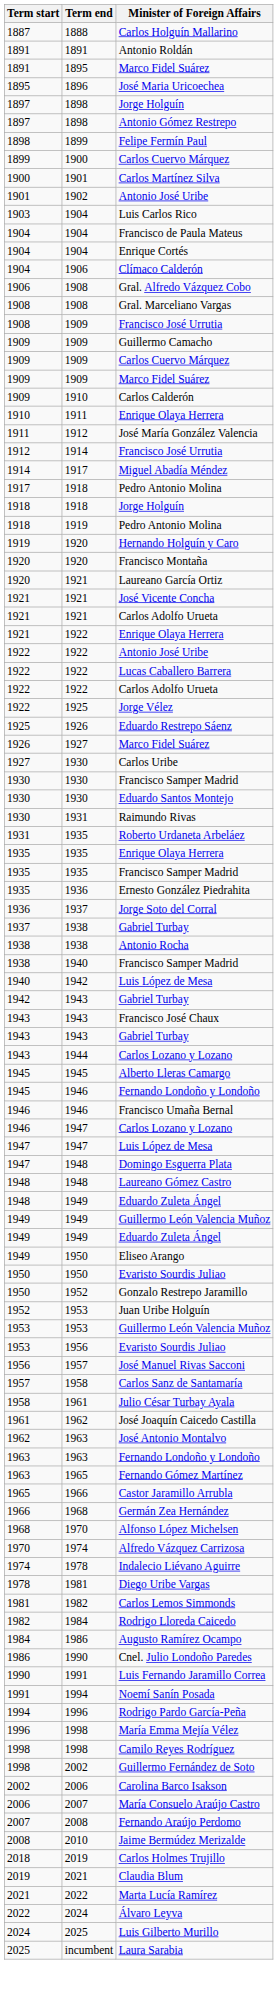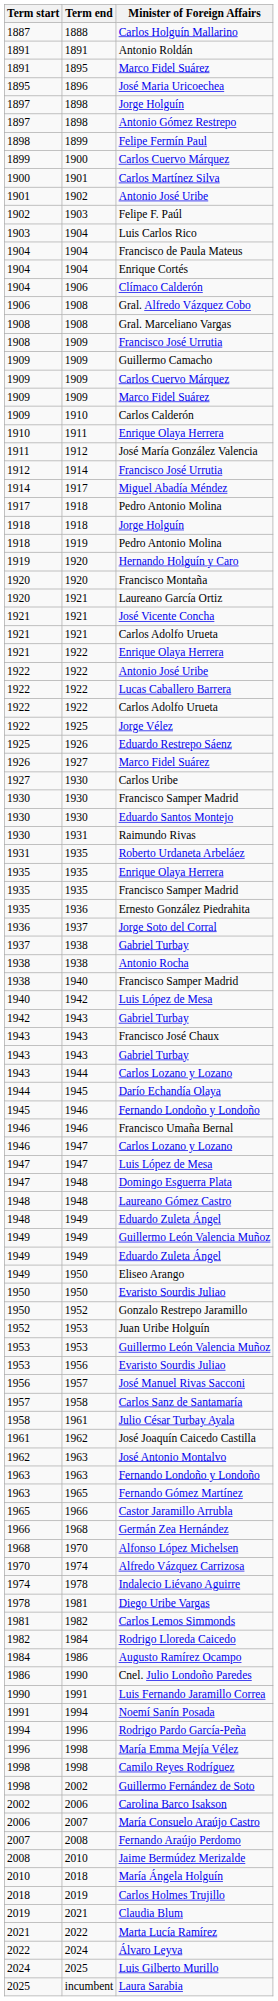 <table class="wikitable">
 <tr>
 <th>Term start</th>
 <th>Term end</th>
 <th>Minister of Foreign Affairs</th>
 </tr>
 <tr>
 <td>1887</td>
 <td>1888</td>
 <td><a href='#'>Carlos Holguín Mallarino</a></td>
 </tr>
 <tr>
 <td>1891</td>
 <td>1891</td>
 <td>Antonio Roldán</td>
 </tr>
 <tr>
 <td>1891</td>
 <td>1895</td>
 <td><a href='#'>Marco Fidel Suárez</a></td>
 </tr>
 <tr>
 <td>1895</td>
 <td>1896</td>
 <td><a href='#'>José Maria Uricoechea</a></td>
 </tr>
 <tr>
 <td>1897</td>
 <td>1898</td>
 <td><a href='#'>Jorge Holguín</a></td>
 </tr>
 <tr>
 <td>1897</td>
 <td>1898</td>
 <td><a href='#'>Antonio Gómez Restrepo</a></td>
 </tr>
 <tr>
 <td>1898</td>
 <td>1899</td>
 <td><a href='#'>Felipe Fermín Paul</a></td>
 </tr>
 <tr>
 <td>1899</td>
 <td>1900</td>
 <td><a href='#'>Carlos Cuervo Márquez</a></td>
 </tr>
 <tr>
 <td>1900</td>
 <td>1901</td>
 <td><a href='#'>Carlos Martínez Silva</a></td>
 </tr>
 <tr>
 <td>1901</td>
 <td>1902</td>
 <td><a href='#'>Antonio José Uribe</a></td>
+</tr>
+<tr>
+<td>1902</td>
+<td>1903</td>
+<td>Felipe F. Paúl</td>
 </tr>
 <tr>
 <td>1903</td>
 <td>1904</td>
 <td>Luis Carlos Rico</td>
 </tr>
 <tr>
 <td>1904</td>
 <td>1904</td>
 <td>Francisco de Paula Mateus</td>
 </tr>
 <tr>
 <td>1904</td>
 <td>1904</td>
 <td>Enrique Cortés</td>
 </tr>
 <tr>
 <td>1904</td>
 <td>1906</td>
 <td><a href='#'>Clímaco Calderón</a></td>
 </tr>
 <tr>
 <td>1906</td>
 <td>1908</td>
 <td>Gral. <a href='#'>Alfredo Vázquez Cobo</a></td>
 </tr>
 <tr>
 <td>1908</td>
 <td>1908</td>
 <td>Gral. Marceliano Vargas</td>
 </tr>
 <tr>
 <td>1908</td>
 <td>1909</td>
 <td><a href='#'>Francisco José Urrutia</a></td>
 </tr>
 <tr>
 <td>1909</td>
 <td>1909</td>
 <td>Guillermo Camacho</td>
 </tr>
 <tr>
 <td>1909</td>
 <td>1909</td>
 <td><a href='#'>Carlos Cuervo Márquez</a></td>
 </tr>
 <tr>
 <td>1909</td>
 <td>1909</td>
 <td><a href='#'>Marco Fidel Suárez</a></td>
 </tr>
 <tr>
 <td>1909</td>
 <td>1910</td>
 <td>Carlos Calderón</td>
 </tr>
 <tr>
 <td>1910</td>
 <td>1911</td>
 <td><a href='#'>Enrique Olaya Herrera</a></td>
 </tr>
 <tr>
 <td>1911</td>
 <td>1912</td>
 <td>José María González Valencia</td>
 </tr>
 <tr>
 <td>1912</td>
 <td>1914</td>
 <td><a href='#'>Francisco José Urrutia</a></td>
 </tr>
 <tr>
 <td>1914</td>
 <td>1917</td>
 <td><a href='#'>Miguel Abadía Méndez</a></td>
 </tr>
 <tr>
 <td>1917</td>
 <td>1918</td>
 <td>Pedro Antonio Molina</td>
 </tr>
 <tr>
 <td>1918</td>
 <td>1918</td>
 <td><a href='#'>Jorge Holguín</a></td>
 </tr>
 <tr>
 <td>1918</td>
 <td>1919</td>
 <td>Pedro Antonio Molina</td>
 </tr>
 <tr>
 <td>1919</td>
 <td>1920</td>
 <td><a href='#'>Hernando Holguín y Caro</a></td>
 </tr>
 <tr>
 <td>1920</td>
 <td>1920</td>
 <td>Francisco Montaña</td>
 </tr>
 <tr>
 <td>1920</td>
 <td>1921</td>
 <td>Laureano García Ortiz</td>
 </tr>
 <tr>
 <td>1921</td>
 <td>1921</td>
 <td><a href='#'>José Vicente Concha</a></td>
 </tr>
 <tr>
 <td>1921</td>
 <td>1921</td>
 <td>Carlos Adolfo Urueta</td>
 </tr>
 <tr>
 <td>1921</td>
 <td>1922</td>
 <td><a href='#'>Enrique Olaya Herrera</a></td>
 </tr>
 <tr>
 <td>1922</td>
 <td>1922</td>
 <td><a href='#'>Antonio José Uribe</a></td>
 </tr>
 <tr>
 <td>1922</td>
 <td>1922</td>
 <td><a href='#'>Lucas Caballero Barrera</a></td>
 </tr>
 <tr>
 <td>1922</td>
 <td>1922</td>
 <td>Carlos Adolfo Urueta</td>
 </tr>
 <tr>
 <td>1922</td>
 <td>1925</td>
 <td><a href='#'>Jorge Vélez</a></td>
 </tr>
 <tr>
 <td>1925</td>
 <td>1926</td>
 <td><a href='#'>Eduardo Restrepo Sáenz</a></td>
 </tr>
 <tr>
 <td>1926</td>
 <td>1927</td>
 <td><a href='#'>Marco Fidel Suárez</a></td>
 </tr>
 <tr>
 <td>1927</td>
 <td>1930</td>
 <td>Carlos Uribe</td>
 </tr>
 <tr>
 <td>1930</td>
 <td>1930</td>
 <td>Francisco Samper Madrid</td>
 </tr>
 <tr>
 <td>1930</td>
 <td>1930</td>
 <td><a href='#'>Eduardo Santos Montejo</a></td>
 </tr>
 <tr>
 <td>1930</td>
 <td>1931</td>
 <td>Raimundo Rivas</td>
 </tr>
 <tr>
 <td>1931</td>
 <td>1935</td>
 <td><a href='#'>Roberto Urdaneta Arbeláez</a></td>
 </tr>
 <tr>
 <td>1935</td>
 <td>1935</td>
 <td><a href='#'>Enrique Olaya Herrera</a></td>
 </tr>
 <tr>
 <td>1935</td>
 <td>1935</td>
 <td>Francisco Samper Madrid</td>
 </tr>
 <tr>
 <td>1935</td>
 <td>1936</td>
 <td>Ernesto González Piedrahita</td>
 </tr>
 <tr>
 <td>1936</td>
 <td>1937</td>
 <td><a href='#'>Jorge Soto del Corral</a></td>
 </tr>
 <tr>
 <td>1937</td>
 <td>1938</td>
 <td><a href='#'>Gabriel Turbay</a></td>
 </tr>
 <tr>
 <td>1938</td>
 <td>1938</td>
 <td><a href='#'>Antonio Rocha</a></td>
 </tr>
 <tr>
 <td>1938</td>
 <td>1940</td>
 <td>Francisco Samper Madrid</td>
 </tr>
 <tr>
 <td>1940</td>
 <td>1942</td>
 <td><a href='#'>Luis López de Mesa</a></td>
 </tr>
 <tr>
 <td>1942</td>
 <td>1943</td>
 <td><a href='#'>Gabriel Turbay</a></td>
 </tr>
 <tr>
 <td>1943</td>
 <td>1943</td>
 <td>Francisco José Chaux</td>
 </tr>
 <tr>
 <td>1943</td>
 <td>1943</td>
 <td><a href='#'>Gabriel Turbay</a></td>
 </tr>
 <tr>
 <td>1943</td>
 <td>1944</td>
 <td><a href='#'>Carlos Lozano y Lozano</a></td>
 </tr>
 <tr>
+<td>1944</td>
 <td>1945</td>
-<td>1945</td>
-<td><a href='#'>Alberto Lleras Camargo</a></td>
+<td><a href='#'>Darío Echandía Olaya</a></td>
 </tr>
 <tr>
 <td>1945</td>
 <td>1946</td>
 <td><a href='#'>Fernando Londoño y Londoño</a></td>
 </tr>
 <tr>
 <td>1946</td>
 <td>1946</td>
 <td>Francisco Umaña Bernal</td>
 </tr>
 <tr>
 <td>1946</td>
 <td>1947</td>
 <td><a href='#'>Carlos Lozano y Lozano</a></td>
 </tr>
 <tr>
 <td>1947</td>
 <td>1947</td>
 <td><a href='#'>Luis López de Mesa</a></td>
 </tr>
 <tr>
 <td>1947</td>
 <td>1948</td>
 <td><a href='#'>Domingo Esguerra Plata</a></td>
 </tr>
 <tr>
 <td>1948</td>
 <td>1948</td>
 <td><a href='#'>Laureano Gómez Castro</a></td>
 </tr>
 <tr>
 <td>1948</td>
 <td>1949</td>
 <td><a href='#'>Eduardo Zuleta Ángel</a></td>
 </tr>
 <tr>
 <td>1949</td>
 <td>1949</td>
 <td><a href='#'>Guillermo León Valencia Muñoz</a></td>
 </tr>
 <tr>
 <td>1949</td>
 <td>1949</td>
 <td><a href='#'>Eduardo Zuleta Ángel</a></td>
 </tr>
 <tr>
 <td>1949</td>
 <td>1950</td>
 <td>Eliseo Arango</td>
 </tr>
 <tr>
 <td>1950</td>
 <td>1950</td>
 <td><a href='#'>Evaristo Sourdis Juliao</a></td>
 </tr>
 <tr>
 <td>1950</td>
 <td>1952</td>
 <td>Gonzalo Restrepo Jaramillo</td>
 </tr>
 <tr>
 <td>1952</td>
 <td>1953</td>
 <td>Juan Uribe Holguín</td>
 </tr>
 <tr>
 <td>1953</td>
 <td>1953</td>
 <td><a href='#'>Guillermo León Valencia Muñoz</a></td>
 </tr>
 <tr>
 <td>1953</td>
 <td>1956</td>
 <td><a href='#'>Evaristo Sourdis Juliao</a></td>
 </tr>
 <tr>
 <td>1956</td>
 <td>1957</td>
 <td><a href='#'>José Manuel Rivas Sacconi</a></td>
 </tr>
 <tr>
 <td>1957</td>
 <td>1958</td>
 <td><a href='#'>Carlos Sanz de Santamaría</a></td>
 </tr>
 <tr>
 <td>1958</td>
 <td>1961</td>
 <td><a href='#'>Julio César Turbay Ayala</a></td>
 </tr>
 <tr>
 <td>1961</td>
 <td>1962</td>
 <td>José Joaquín Caicedo Castilla</td>
 </tr>
 <tr>
 <td>1962</td>
 <td>1963</td>
 <td><a href='#'>José Antonio Montalvo</a></td>
 </tr>
 <tr>
 <td>1963</td>
 <td>1963</td>
 <td><a href='#'>Fernando Londoño y Londoño</a></td>
 </tr>
 <tr>
 <td>1963</td>
 <td>1965</td>
 <td><a href='#'>Fernando Gómez Martínez</a></td>
 </tr>
 <tr>
 <td>1965</td>
 <td>1966</td>
 <td><a href='#'>Castor Jaramillo Arrubla</a></td>
 </tr>
 <tr>
 <td>1966</td>
 <td>1968</td>
 <td><a href='#'>Germán Zea Hernández</a></td>
 </tr>
 <tr>
 <td>1968</td>
 <td>1970</td>
 <td><a href='#'>Alfonso López Michelsen</a></td>
 </tr>
 <tr>
 <td>1970</td>
 <td>1974</td>
 <td><a href='#'>Alfredo Vázquez Carrizosa</a></td>
 </tr>
 <tr>
 <td>1974</td>
 <td>1978</td>
 <td><a href='#'>Indalecio Liévano Aguirre</a></td>
 </tr>
 <tr>
 <td>1978</td>
 <td>1981</td>
 <td><a href='#'>Diego Uribe Vargas</a></td>
 </tr>
 <tr>
 <td>1981</td>
 <td>1982</td>
 <td><a href='#'>Carlos Lemos Simmonds</a></td>
 </tr>
 <tr>
 <td>1982</td>
 <td>1984</td>
 <td><a href='#'>Rodrigo Lloreda Caicedo</a></td>
 </tr>
 <tr>
 <td>1984</td>
 <td>1986</td>
 <td><a href='#'>Augusto Ramírez Ocampo</a></td>
 </tr>
 <tr>
 <td>1986</td>
 <td>1990</td>
 <td>Cnel. <a href='#'>Julio Londoño Paredes</a></td>
 </tr>
 <tr>
 <td>1990</td>
 <td>1991</td>
 <td><a href='#'>Luis Fernando Jaramillo Correa</a></td>
 </tr>
 <tr>
 <td>1991</td>
 <td>1994</td>
 <td><a href='#'>Noemí Sanín Posada</a></td>
 </tr>
 <tr>
 <td>1994</td>
 <td>1996</td>
 <td><a href='#'>Rodrigo Pardo García-Peña</a></td>
 </tr>
 <tr>
 <td>1996</td>
 <td>1998</td>
 <td><a href='#'>María Emma Mejía Vélez</a></td>
 </tr>
 <tr>
 <td>1998</td>
 <td>1998</td>
 <td><a href='#'>Camilo Reyes Rodríguez</a></td>
 </tr>
 <tr>
 <td>1998</td>
 <td>2002</td>
 <td><a href='#'>Guillermo Fernández de Soto</a></td>
 </tr>
 <tr>
 <td>2002</td>
 <td>2006</td>
 <td><a href='#'>Carolina Barco Isakson</a></td>
 </tr>
 <tr>
 <td>2006</td>
 <td>2007</td>
 <td><a href='#'>María Consuelo Araújo Castro</a></td>
 </tr>
 <tr>
 <td>2007</td>
 <td>2008</td>
 <td><a href='#'>Fernando Araújo Perdomo</a></td>
 </tr>
 <tr>
 <td>2008</td>
 <td>2010</td>
 <td><a href='#'>Jaime Bermúdez Merizalde</a></td>
 </tr>
 <tr>
+<td>2010</td>
+<td>2018</td>
+<td><a href='#'>María Ángela Holguín</a></td>
+</tr>
+<tr>
 <td>2018</td>
 <td>2019</td>
 <td><a href='#'>Carlos Holmes Trujillo</a></td>
 </tr>
 <tr>
 <td>2019</td>
 <td>2021</td>
 <td><a href='#'>Claudia Blum</a></td>
 </tr>
 <tr>
 <td>2021</td>
 <td>2022</td>
 <td><a href='#'>Marta Lucía Ramírez</a></td>
 </tr>
 <tr>
 <td>2022</td>
 <td>2024</td>
 <td><a href='#'>Álvaro Leyva</a></td>
 </tr>
 <tr>
 <td>2024</td>
 <td>2025</td>
 <td><a href='#'>Luis Gilberto Murillo</a></td>
 </tr>
 <tr>
 <td>2025</td>
 <td>incumbent</td>
 <td><a href='#'>Laura Sarabia</a></td>
 </tr>
 </table>
